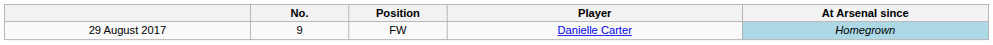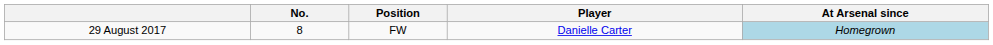 <table class="wikitable sortable" style="width:95%; text-align:center; font-size:85%; text-align:center;">
 <tr>
 <th width="25%"></th>
 <th width="10%">No.</th>
 <th width="10%">Position</th>
 <th>Player</th>
 <th width="25%">At Arsenal since</th>
 </tr>
 <tr>
 <td>29 August 2017</td>
-<td>9</td>
+<td>8</td>
 <td>FW</td>
 <td> <a href='#'>Danielle Carter</a></td>
 <td style="background: lightblue;"><em>Homegrown</em></td>
 </tr>
 </table>
